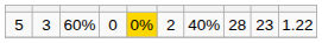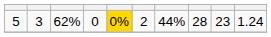 <table class="wikitable" style="text-align: center;">
 <tr>
 <th width="20"></th>
 <th width="20"></th>
 <th width="20"></th>
 <th width="20"></th>
 <th width="20"></th>
 <th width="20"></th>
 <th width="20"></th>
 <th width="20"></th>
 <th width="20"></th>
 <th width="20"></th>
 </tr>
 <tr>
 <td>5</td>
 <td>3</td>
-<td>60%</td>
+<td>62%</td>
 <td>0</td>
 <td style="background: gold;">0%</td>
 <td>2</td>
-<td>40%</td>
+<td>44%</td>
 <td>28</td>
 <td>23</td>
-<td>1.22</td>
+<td>1.24</td>
 </tr>
 <tr>
 </tr>
 </table>
